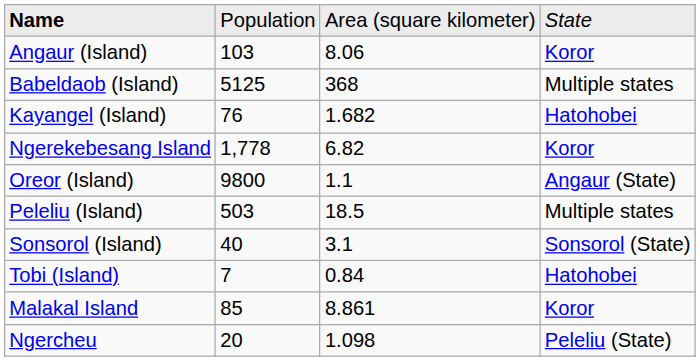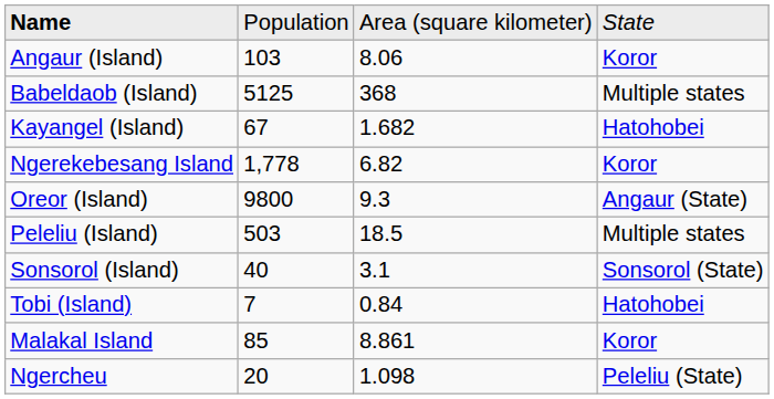 <table class = "wikitable sortable">
 <tr bgcolor="#ececec">
 <td><strong>Name</strong></td>
 <td>Population</td>
 <td>Area (square kilometer)</td>
 <td><em>State</em></td>
 </tr>
 <tr>
 <td><a href='#'>Angaur</a> (Island)</td>
 <td>103</td>
 <td>8.06</td>
 <td><a href='#'>Koror</a></td>
 </tr>
 <tr>
 <td><a href='#'>Babeldaob</a> (Island)</td>
 <td>5125</td>
 <td>368</td>
 <td>Multiple states</td>
 </tr>
 <tr>
 <td><a href='#'>Kayangel</a> (Island)</td>
-<td>76</td>
+<td>67</td>
 <td>1.682</td>
 <td><a href='#'>Hatohobei</a></td>
 </tr>
 <tr>
 <td><a href='#'>Ngerekebesang Island</a></td>
 <td>1,778</td>
 <td>6.82</td>
 <td><a href='#'>Koror</a></td>
 </tr>
 <tr>
 <td><a href='#'>Oreor</a> (Island)</td>
 <td>9800</td>
-<td>1.1</td>
+<td>9.3</td>
 <td><a href='#'>Angaur</a> (State)</td>
 </tr>
 <tr>
 <td><a href='#'>Peleliu</a> (Island)</td>
 <td>503</td>
 <td>18.5</td>
 <td>Multiple states</td>
 </tr>
 <tr>
 <td><a href='#'>Sonsorol</a> (Island)</td>
 <td>40</td>
 <td>3.1</td>
 <td><a href='#'>Sonsorol</a> (State)</td>
 </tr>
 <tr>
 <td><a href='#'>Tobi (Island)</a></td>
 <td>7</td>
 <td>0.84</td>
 <td><a href='#'>Hatohobei</a></td>
 </tr>
 <tr>
 <td><a href='#'>Malakal Island</a></td>
 <td>85</td>
 <td>8.861</td>
 <td><a href='#'>Koror</a></td>
 </tr>
 <tr>
 <td><a href='#'>Ngercheu</a></td>
 <td>20</td>
 <td>1.098</td>
 <td><a href='#'>Peleliu</a> (State)</td>
 </tr>
 </table>
